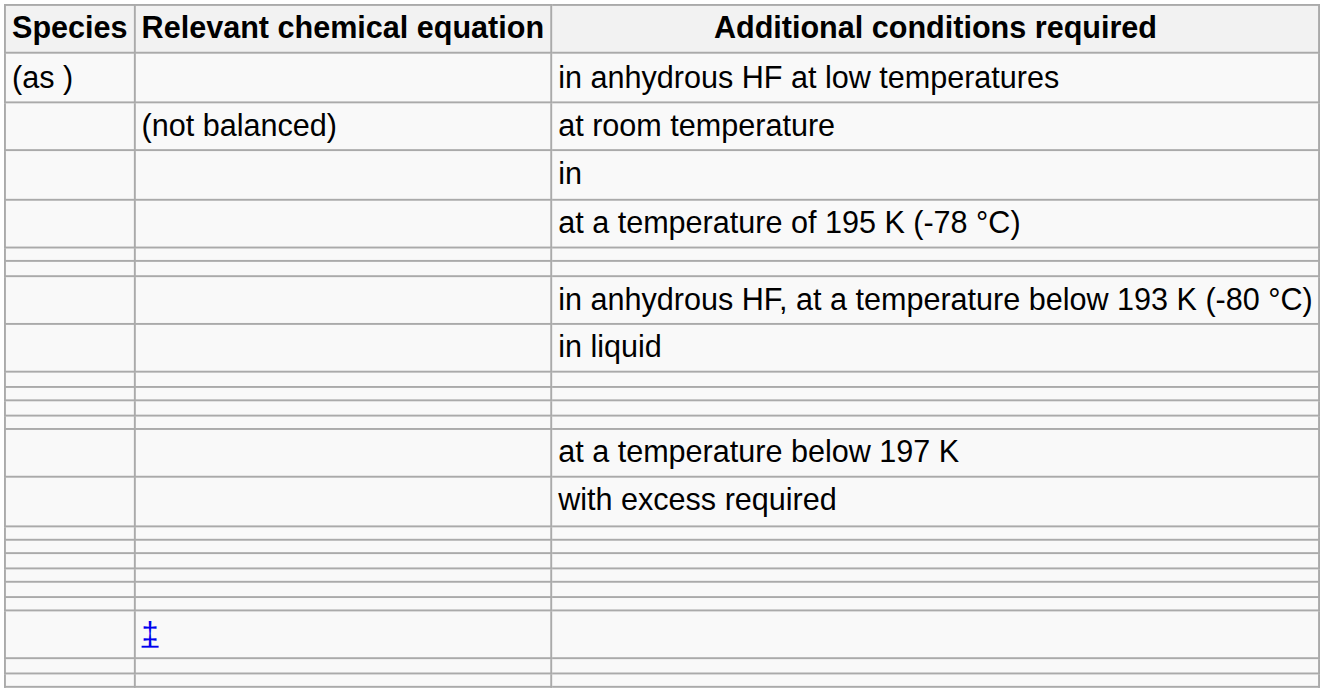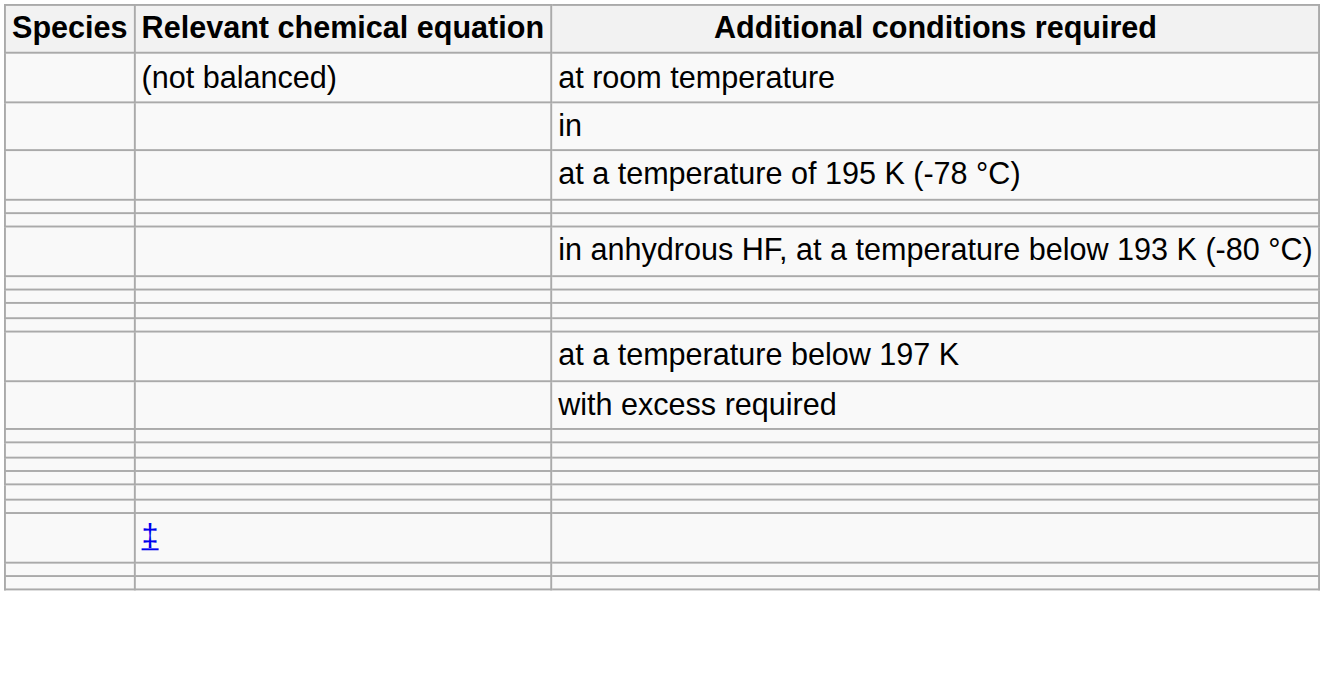 <table class="wikitable">
 <tr>
 <th>Species</th>
 <th>Relevant chemical equation</th>
 <th>Additional conditions required</th>
-</tr>
-<tr>
-<td> (as )</td>
-<td></td>
-<td>in anhydrous HF at low temperatures</td>
 </tr>
 <tr>
 <td></td>
 <td> (not balanced)</td>
 <td>at room temperature</td>
 </tr>
 <tr>
 <td></td>
 <td></td>
 <td>in <a href='#'></a></td>
 </tr>
 <tr>
 <td></td>
 <td></td>
 <td>at a temperature of 195 K (-78 °C)</td>
 </tr>
 <tr>
 <td></td>
 <td></td>
 <td></td>
 </tr>
 <tr>
 <td></td>
 <td></td>
 <td></td>
 </tr>
 <tr>
 <td></td>
 <td></td>
 <td>in anhydrous HF, at a temperature below 193 K (-80 °C)</td>
-</tr>
-<tr>
-<td></td>
-<td></td>
-<td>in liquid </td>
 </tr>
 <tr>
 <td></td>
 <td></td>
 <td></td>
 </tr>
 <tr>
 <td></td>
 <td></td>
 <td></td>
 </tr>
 <tr>
 <td></td>
 <td></td>
 <td></td>
 </tr>
 <tr>
 <td></td>
 <td></td>
 <td></td>
 </tr>
 <tr>
 <td></td>
 <td></td>
 <td>at a temperature below 197 K</td>
 </tr>
 <tr>
 <td></td>
 <td></td>
 <td>with excess  required</td>
 </tr>
 <tr>
 <td></td>
 <td></td>
 <td></td>
 </tr>
 <tr>
 <td></td>
 <td></td>
 <td></td>
 </tr>
 <tr>
 <td></td>
 <td></td>
 <td></td>
 </tr>
 <tr>
 <td></td>
 <td></td>
 <td></td>
 </tr>
 <tr>
 <td></td>
 <td></td>
 <td></td>
 </tr>
 <tr>
 <td></td>
 <td></td>
 <td></td>
 </tr>
 <tr>
 <td></td>
 <td><a href='#'>‡</a></td>
 <td></td>
 </tr>
 <tr>
 <td></td>
 <td></td>
 <td></td>
 </tr>
 <tr>
 <td></td>
 <td></td>
 <td></td>
 </tr>
 </table>
